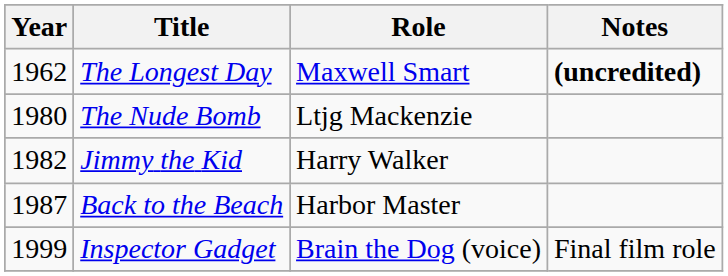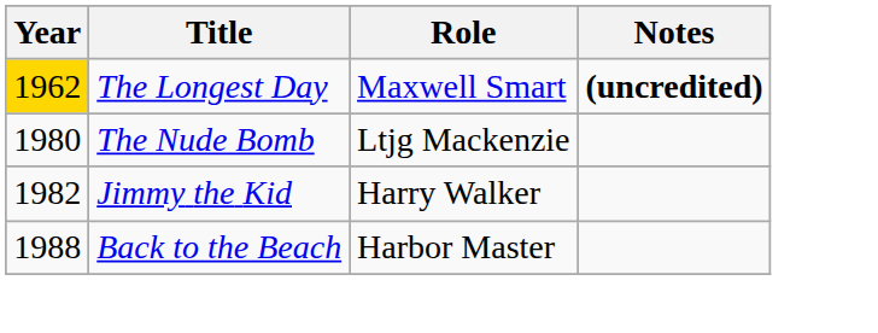 <table class="wikitable">
 <tr>
 <th>Year</th>
 <th>Title</th>
 <th>Role</th>
 <th>Notes</th>
 </tr>
 <tr>
-<td>1962</td>
+<td style="background: gold;">1962</td>
 <td><em><a href='#'>The Longest Day</a></em></td>
 <td><a href='#'>Maxwell Smart</a></td>
 <td><strong>(uncredited)</strong></td>
 </tr>
 <tr>
 <td>1980</td>
 <td><em><a href='#'>The Nude Bomb</a></em></td>
 <td>Ltjg Mackenzie</td>
 <td></td>
 </tr>
 <tr>
 <td>1982</td>
 <td><a href='#'><em>Jimmy</em> <em>the</em> <em>Kid</em></a></td>
 <td>Harry Walker</td>
 <td></td>
 </tr>
 <tr>
-<td>1987</td>
+<td>1988</td>
 <td><em><a href='#'>Back to the Beach</a></em></td>
 <td>Harbor Master</td>
 <td></td>
 </tr>
-<tr>
-<td>1999</td>
-<td><em><a href='#'>Inspector Gadget</a></em></td>
-<td><a href='#'>Brain the Dog</a> (voice)</td>
-<td>Final film role</td>
-</tr>
 </table>
